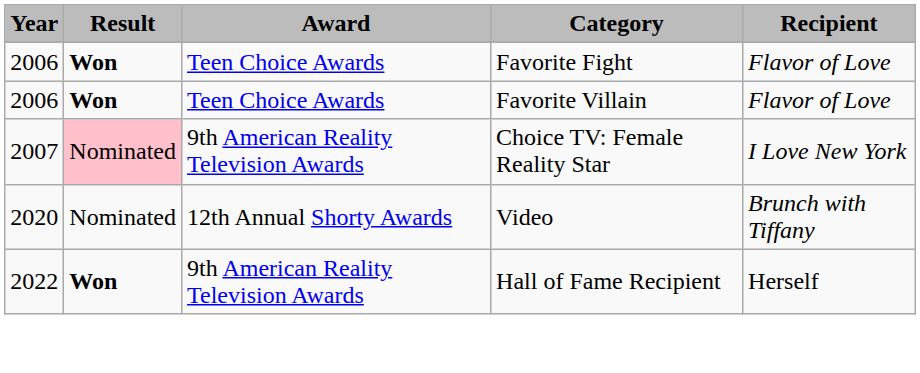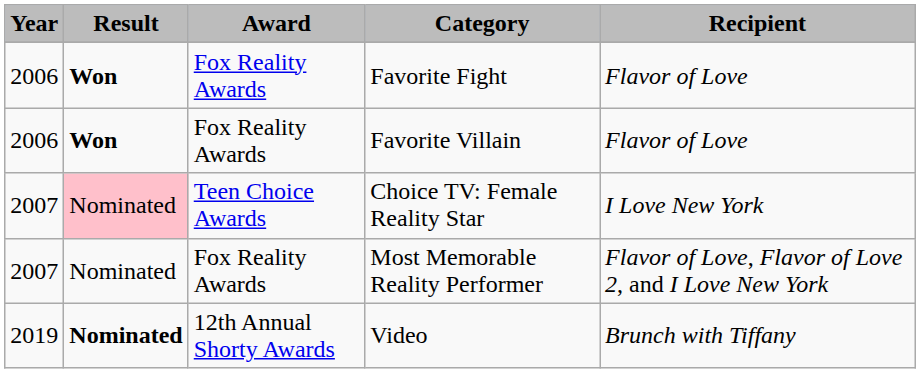 <table class="wikitable">
 <tr style="background:#b0c4de; text-align:center;">
 <th style="background:#bcbcbc;">Year</th>
 <th style="background:#bcbcbc;">Result</th>
 <th style="background:#bcbcbc;">Award</th>
 <th style="background:#bcbcbc;">Category</th>
 <th style="background:#bcbcbc;">Recipient</th>
 </tr>
 <tr style="background:#eaeaea;">
 </tr>
 <tr>
 <td>2006</td>
 <td><strong>Won</strong></td>
-<td><a href='#'>Teen Choice Awards</a></td>
+<td><a href='#'>Fox Reality Awards</a></td>
 <td>Favorite Fight</td>
 <td><em>Flavor of Love</em></td>
 </tr>
 <tr>
 <td>2006</td>
 <td><strong>Won</strong></td>
-<td><a href='#'>Teen Choice Awards</a></td>
+<td>Fox Reality Awards</td>
 <td>Favorite Villain</td>
 <td><em>Flavor of Love</em></td>
 </tr>
 <tr>
 <td>2007</td>
 <td style="background: pink;">Nominated</td>
-<td>9th <a href='#'>American Reality Television Awards</a></td>
+<td><a href='#'>Teen Choice Awards</a></td>
 <td>Choice TV: Female Reality Star</td>
 <td><em>I Love New York</em></td>
 </tr>
 <tr>
-<td>2020</td>
+<td>2007</td>
 <td>Nominated</td>
+<td>Fox Reality Awards</td>
+<td>Most Memorable Reality Performer</td>
+<td><em>Flavor of Love</em>, <em>Flavor of Love 2</em>, and <em>I Love New York</em></td>
+</tr>
+<tr>
+<td>2019</td>
+<td><strong>Nominated</strong></td>
 <td>12th Annual <a href='#'>Shorty Awards</a></td>
 <td>Video</td>
 <td><em>Brunch with Tiffany</em></td>
 </tr>
-<tr>
-<td>2022</td>
-<td><strong>Won</strong></td>
-<td>9th <a href='#'>American Reality Television Awards</a></td>
-<td>Hall of Fame Recipient</td>
-<td>Herself</td>
-</tr>
 </table>
